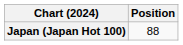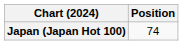 <table class="wikitable plainrowheaders" style="text-align:center">
 <tr>
 <th scope="col">Chart (2024)</th>
 <th scope="col">Position</th>
 </tr>
 <tr>
 <th scope="row">Japan (Japan Hot 100)</th>
-<td>88</td>
+<td>74</td>
 </tr>
 </table>
